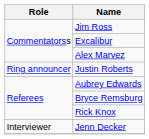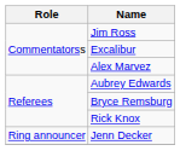 <table class=wikitable style="font-size:90%; margin: 0.5em 0 0.5em 1em; float: right; clear: right;">
 <tr>
 <th>Role</th>
 <th>Name</th>
 </tr>
 <tr>
 <td rowspan=3><a href='#'>Commentators</a>s</td>
 <td><a href='#'>Jim Ross</a> </td>
 </tr>
 <tr>
 <td><a href='#'>Excalibur</a> </td>
 </tr>
 <tr>
 <td><a href='#'>Alex Marvez</a> </td>
 </tr>
 <tr>
-<td rowspan=1><a href='#'>Ring announcer</a></td>
-<td><a href='#'>Justin Roberts</a></td>
-</tr>
-<tr>
 <td rowspan=3><a href='#'>Referees</a></td>
 <td><a href='#'>Aubrey Edwards</a></td>
 </tr>
 <tr>
 <td><a href='#'>Bryce Remsburg</a></td>
 </tr>
 <tr>
 <td><a href='#'>Rick Knox</a></td>
 </tr>
 <tr>
-<td>Interviewer</td>
+<td rowspan=1><a href='#'>Ring announcer</a></td>
 <td><a href='#'>Jenn Decker</a></td>
 </tr>
 <tr>
 </tr>
 </table>
